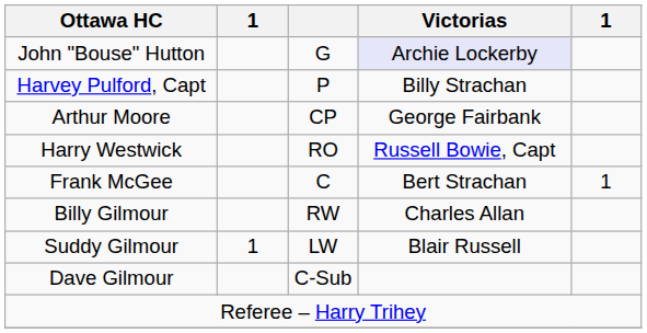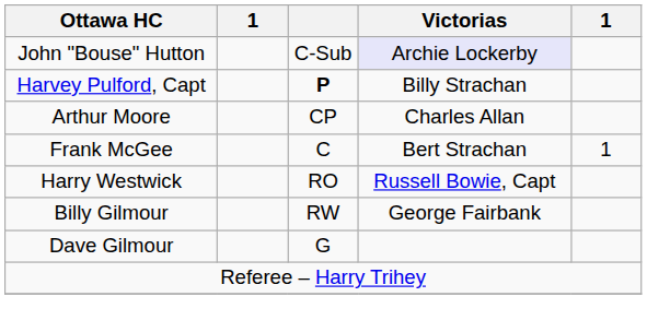 <table class="wikitable" style="text-align:center;">
 <tr>
 <th style="width:10em">Ottawa HC</th>
 <th style="width:3em">1</th>
 <th style="width:3em"></th>
 <th style="width:10em">Victorias</th>
 <th style="width:3em">1</th>
 </tr>
 <tr>
 <td>John "Bouse" Hutton</td>
 <td></td>
-<td>G</td>
+<td>C-Sub</td>
 <td style="background: lavender;">Archie Lockerby</td>
 <td></td>
 </tr>
 <tr>
 <td><a href='#'>Harvey Pulford</a>, Capt</td>
 <td></td>
-<td>P</td>
+<td><strong>P</strong></td>
 <td>Billy Strachan</td>
 <td></td>
 </tr>
 <tr>
 <td>Arthur Moore</td>
 <td></td>
 <td>CP</td>
-<td>George Fairbank</td>
-<td></td>
-</tr>
-<tr>
-<td>Harry Westwick</td>
-<td></td>
-<td>RO</td>
-<td><a href='#'>Russell Bowie</a>, Capt</td>
+<td>Charles Allan</td>
 <td></td>
 </tr>
 <tr>
 <td>Frank McGee</td>
 <td></td>
 <td>C</td>
 <td>Bert Strachan</td>
 <td>1</td>
 </tr>
 <tr>
+<td>Harry Westwick</td>
+<td></td>
+<td>RO</td>
+<td><a href='#'>Russell Bowie</a>, Capt</td>
+<td></td>
+</tr>
+<tr>
 <td>Billy Gilmour</td>
 <td></td>
 <td>RW</td>
-<td>Charles Allan</td>
-<td></td>
-</tr>
-<tr>
-<td>Suddy Gilmour</td>
-<td>1</td>
-<td>LW</td>
-<td>Blair Russell</td>
+<td>George Fairbank</td>
 <td></td>
 </tr>
 <tr>
 <td>Dave Gilmour</td>
 <td></td>
-<td>C-Sub</td>
+<td>G</td>
 <td></td>
 <td></td>
 </tr>
 <tr>
 <td colspan=5 align=center>Referee – <a href='#'>Harry Trihey</a></td>
 </tr>
 <tr>
 </tr>
 </table>
